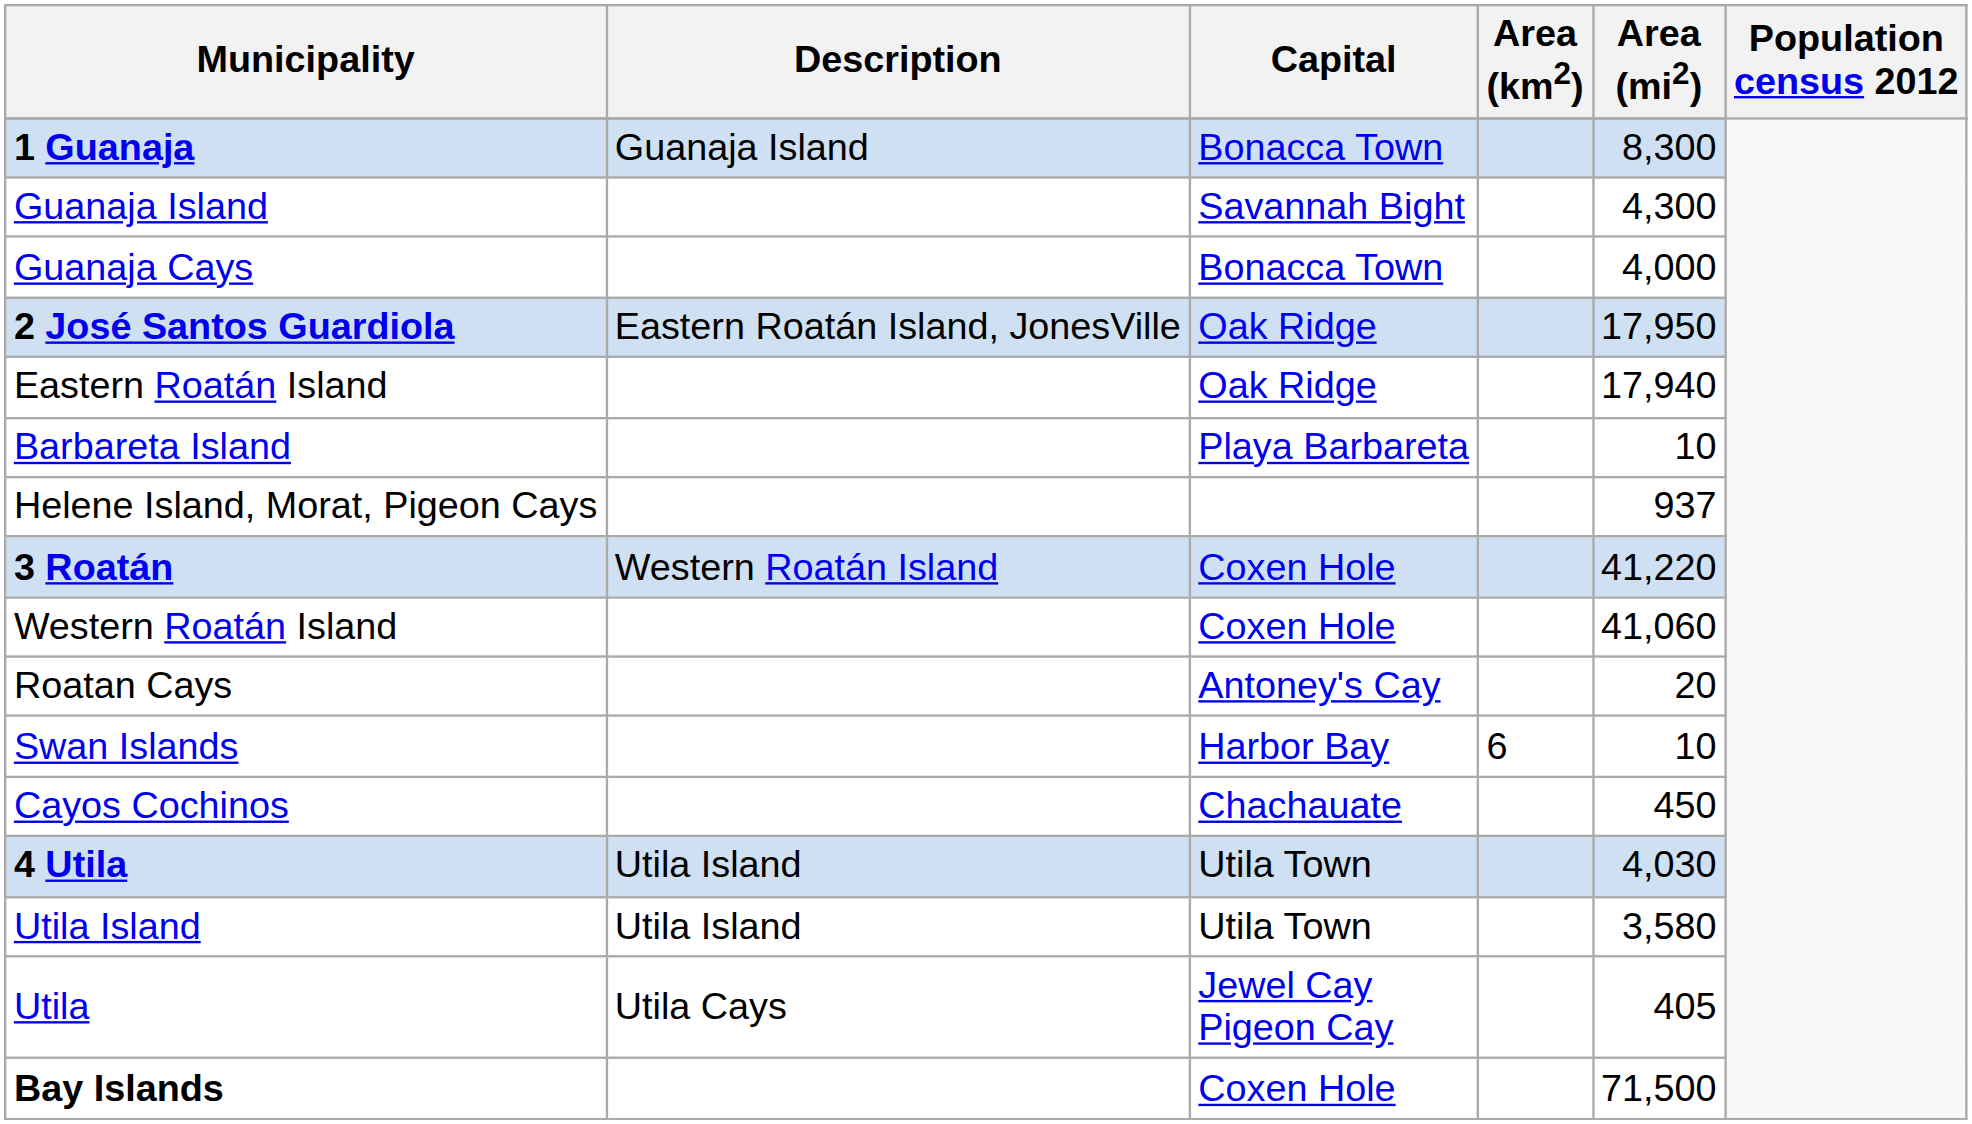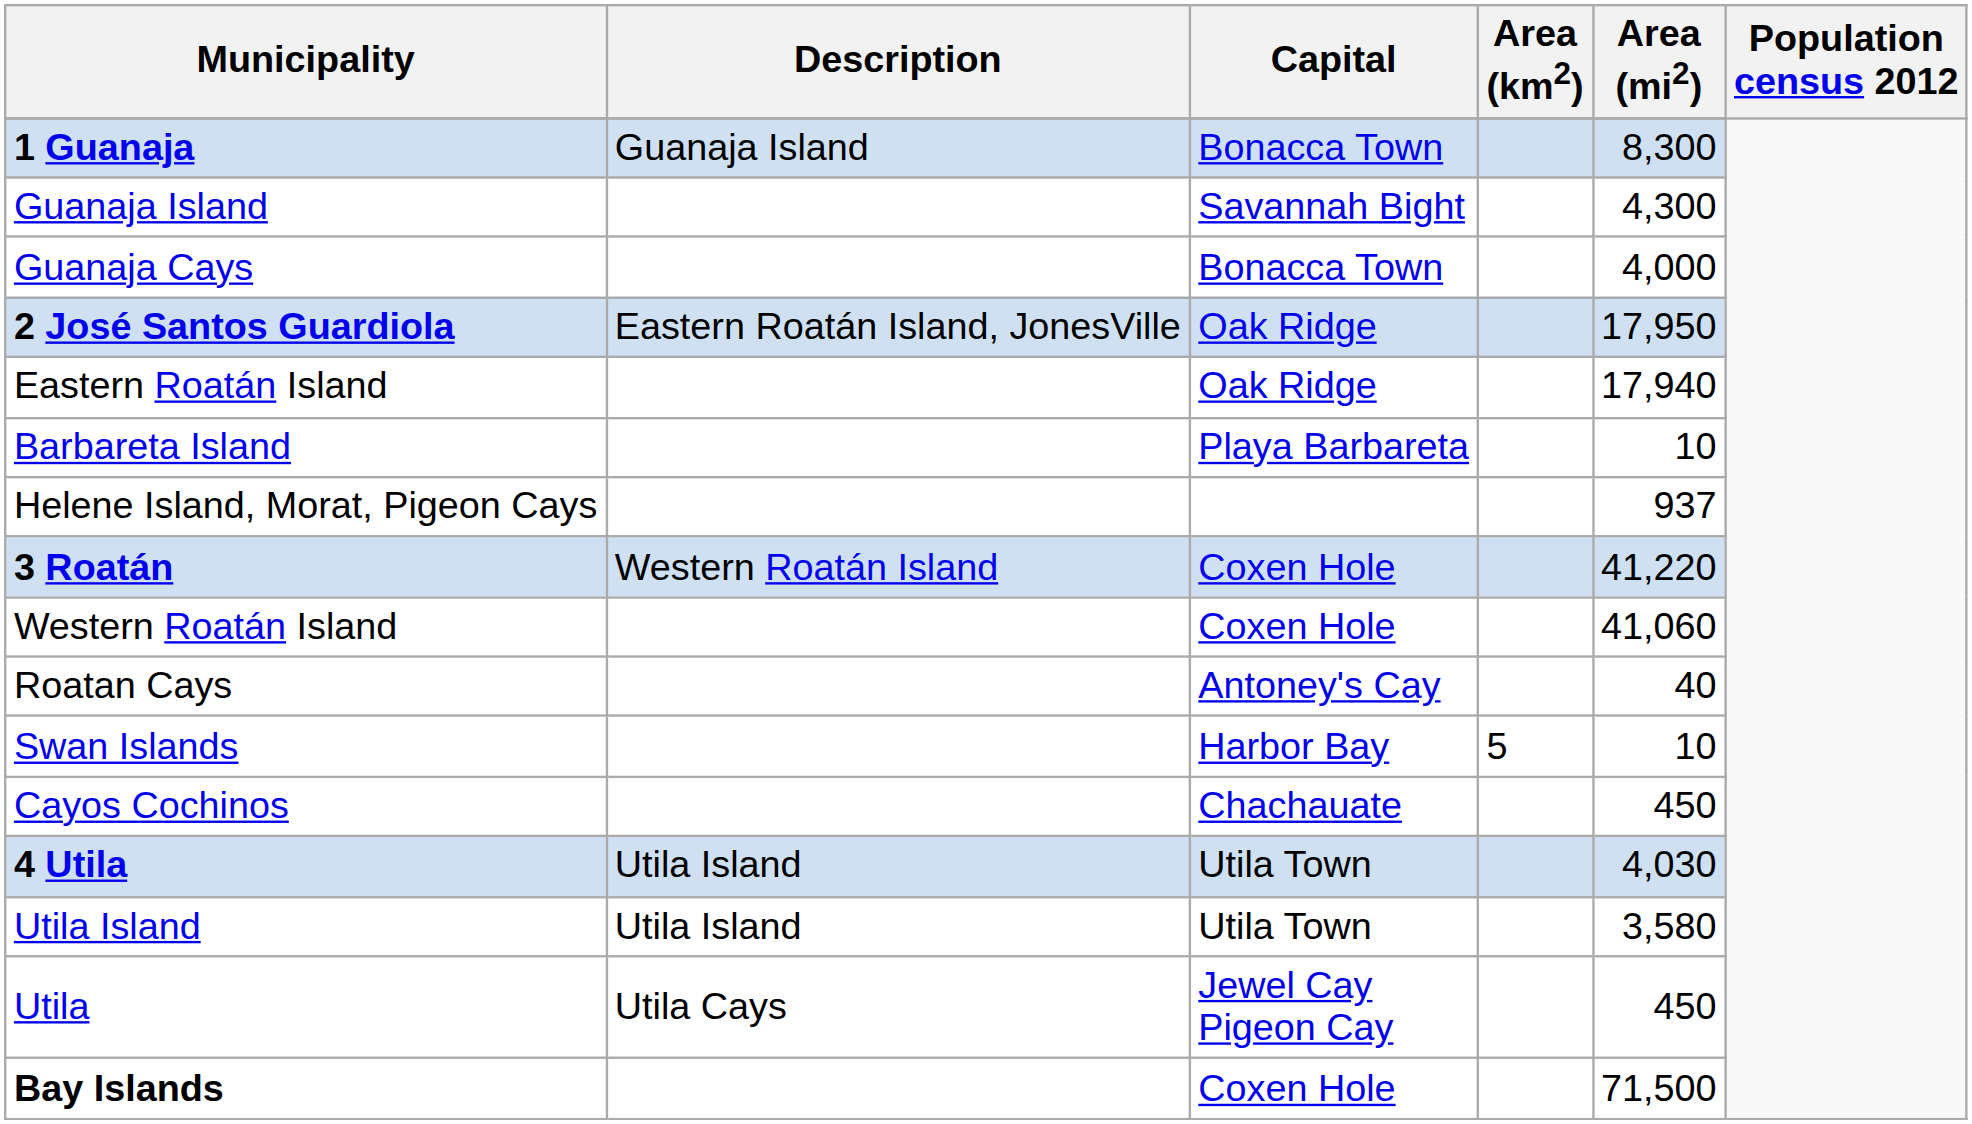 <table class="wikitable">
 <tr>
 <th>Municipality</th>
 <th>Description</th>
 <th>Capital</th>
 <th>Area<br>(km<sup>2</sup>)</th>
 <th>Area<br>(mi<sup>2</sup>)</th>
 <th>Population<br><a href='#'>census</a> 2012<br></th>
 </tr>
 <tr style="background:#CEE0F2;">
 </tr>
 <tr style="background:#CEE0F2;">
 <td><strong>1 <a href='#'>Guanaja</a></strong></td>
 <td>Guanaja Island</td>
 <td><a href='#'>Bonacca Town</a></td>
 <td></td>
 <td align="right">8,300</td>
 </tr>
 <tr style="background:#FFFFFF;">
 <td><a href='#'>Guanaja Island</a></td>
 <td></td>
 <td><a href='#'>Savannah Bight</a></td>
 <td></td>
 <td align="right">4,300</td>
 </tr>
 <tr style="background:#FFFFFF;">
 <td><a href='#'>Guanaja Cays</a></td>
 <td></td>
 <td><a href='#'>Bonacca Town</a></td>
 <td></td>
 <td align="right">4,000</td>
 </tr>
 <tr style="background:#CEE0F2;">
 <td><strong>2 <a href='#'>José Santos Guardiola</a></strong></td>
 <td>Eastern Roatán Island, JonesVille</td>
 <td><a href='#'>Oak Ridge</a></td>
 <td></td>
 <td align="right">17,950</td>
 </tr>
 <tr style="background:#FFFFFF;">
 <td>Eastern <a href='#'>Roatán</a> Island</td>
 <td></td>
 <td><a href='#'>Oak Ridge</a></td>
 <td></td>
 <td align="right">17,940</td>
 </tr>
 <tr style="background:#FFFFFF;">
 <td><a href='#'>Barbareta Island</a></td>
 <td></td>
 <td><a href='#'>Playa Barbareta</a></td>
 <td></td>
 <td align="right">10</td>
 </tr>
 <tr style="background:#FFFFFF;">
 <td>Helene Island, Morat, Pigeon Cays</td>
 <td></td>
 <td></td>
 <td></td>
 <td align="right">937</td>
 </tr>
 <tr style="background:#CEE0F2;">
 <td><strong>3 <a href='#'>Roatán</a></strong></td>
 <td>Western <a href='#'>Roatán Island</a></td>
 <td><a href='#'>Coxen Hole</a></td>
 <td></td>
 <td align="right">41,220</td>
 </tr>
 <tr style="background:#FFFFFF;">
 <td>Western <a href='#'>Roatán</a> Island</td>
 <td></td>
 <td><a href='#'>Coxen Hole</a></td>
 <td></td>
 <td align="right">41,060</td>
 </tr>
 <tr style="background:#FFFFFF;">
 <td>Roatan Cays</td>
 <td></td>
 <td><a href='#'>Antoney's Cay</a></td>
 <td></td>
-<td align="right">20</td>
+<td align="right">40</td>
 </tr>
 <tr style="background:#FFFFFF;">
 <td><a href='#'>Swan Islands</a></td>
 <td></td>
 <td><a href='#'>Harbor Bay</a></td>
-<td>6</td>
+<td>5</td>
 <td align="right">10</td>
 </tr>
 <tr style="background:#FFFFFF;">
 <td><a href='#'>Cayos Cochinos</a></td>
 <td></td>
 <td><a href='#'>Chachauate</a></td>
 <td></td>
 <td align="right">450</td>
 </tr>
 <tr style="background:#CEE0F2;">
 <td><strong>4 <a href='#'>Utila</a></strong></td>
 <td>Utila Island</td>
 <td>Utila Town</td>
 <td></td>
 <td align="right">4,030</td>
 </tr>
 <tr style="background:#FFFFFF;">
 <td><a href='#'>Utila Island</a></td>
 <td>Utila Island</td>
 <td>Utila Town</td>
 <td></td>
 <td align="right">3,580</td>
 </tr>
 <tr style="background:#FFFFFF;">
 <td><a href='#'>Utila</a></td>
 <td>Utila Cays</td>
 <td><a href='#'>Jewel Cay</a><br><a href='#'>Pigeon Cay</a></td>
 <td></td>
-<td align="right">405</td>
+<td align="right">450</td>
 </tr>
 <tr style="background:#FFFFFF;">
 <td><strong>Bay Islands</strong></td>
 <td></td>
 <td><a href='#'>Coxen Hole</a></td>
 <td></td>
 <td align="right">71,500</td>
 </tr>
 </table>
